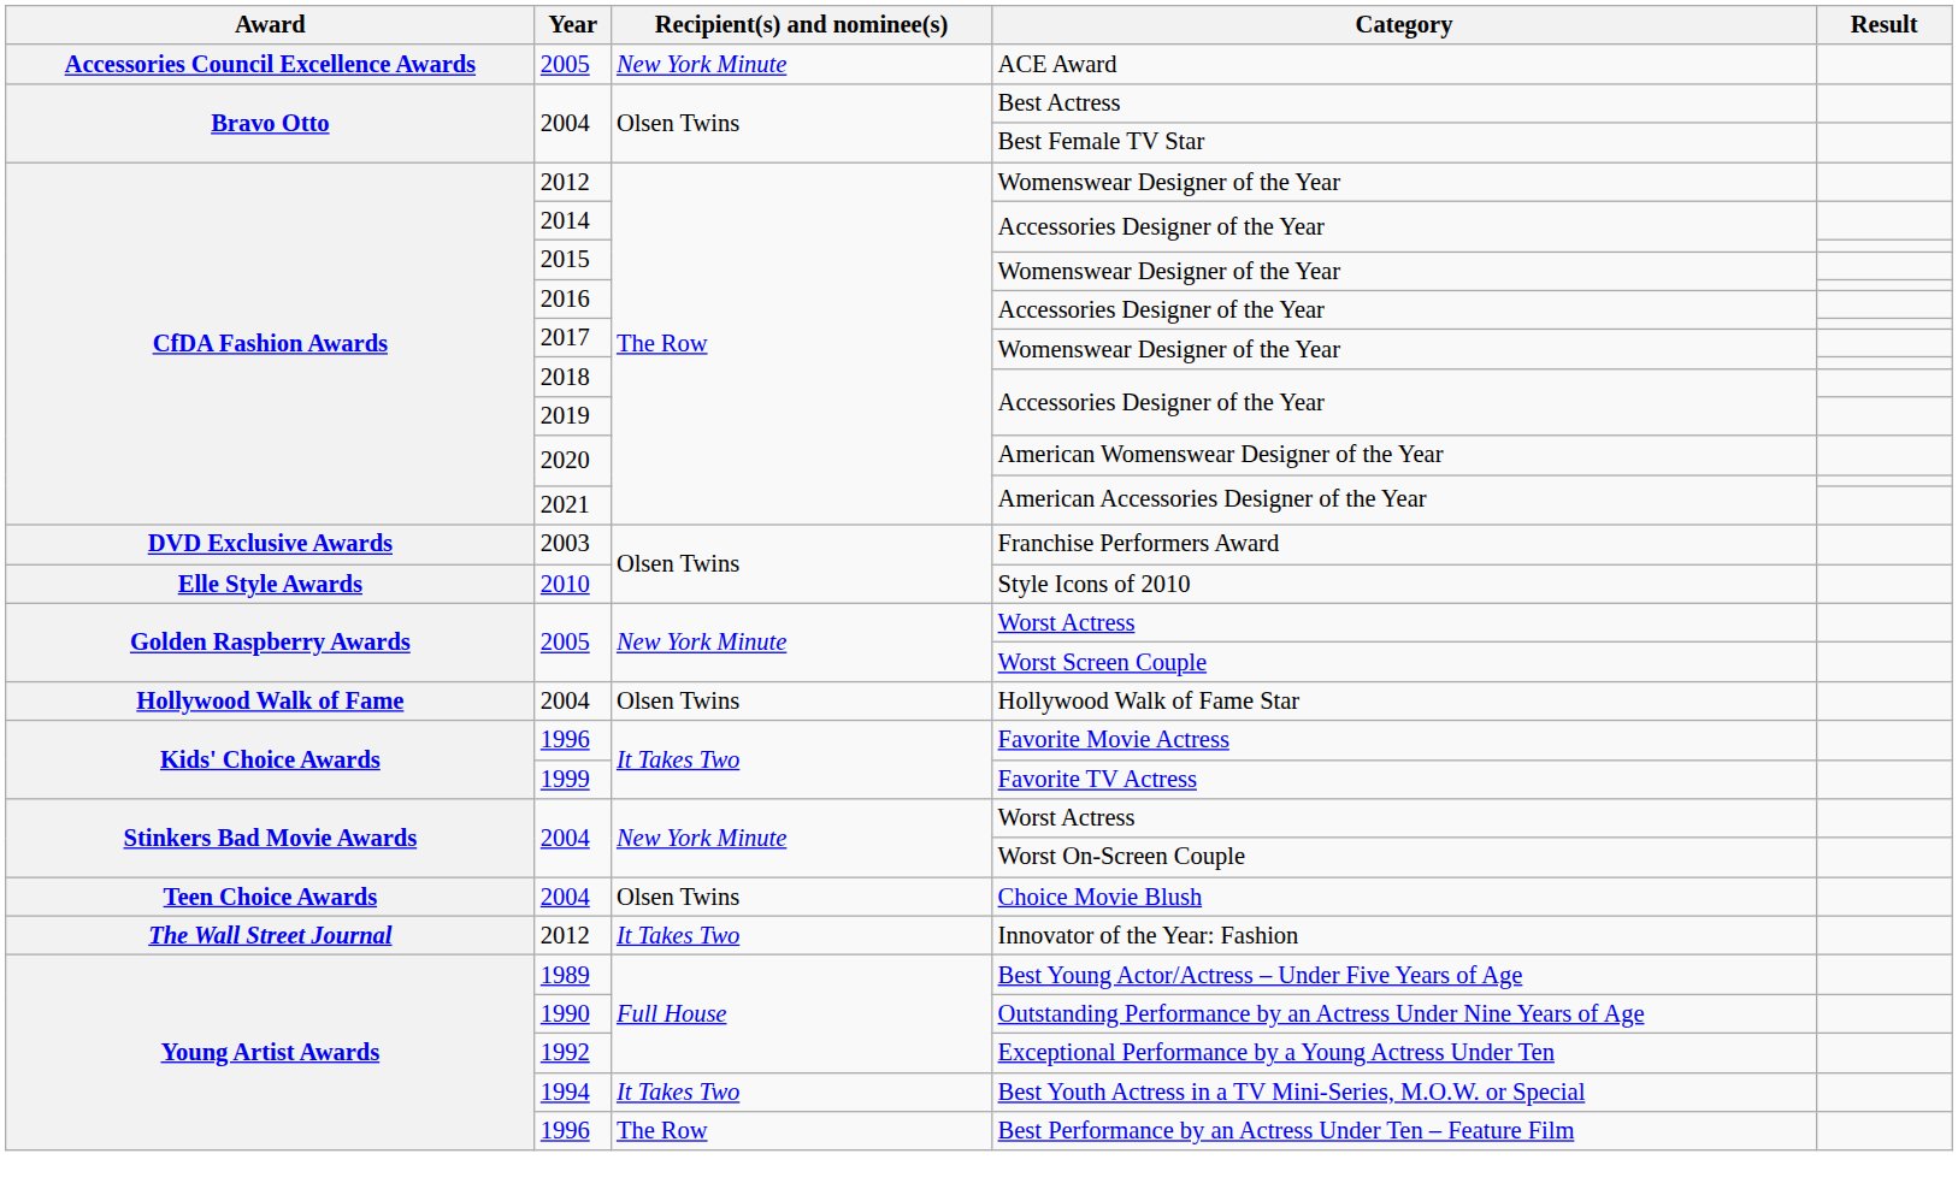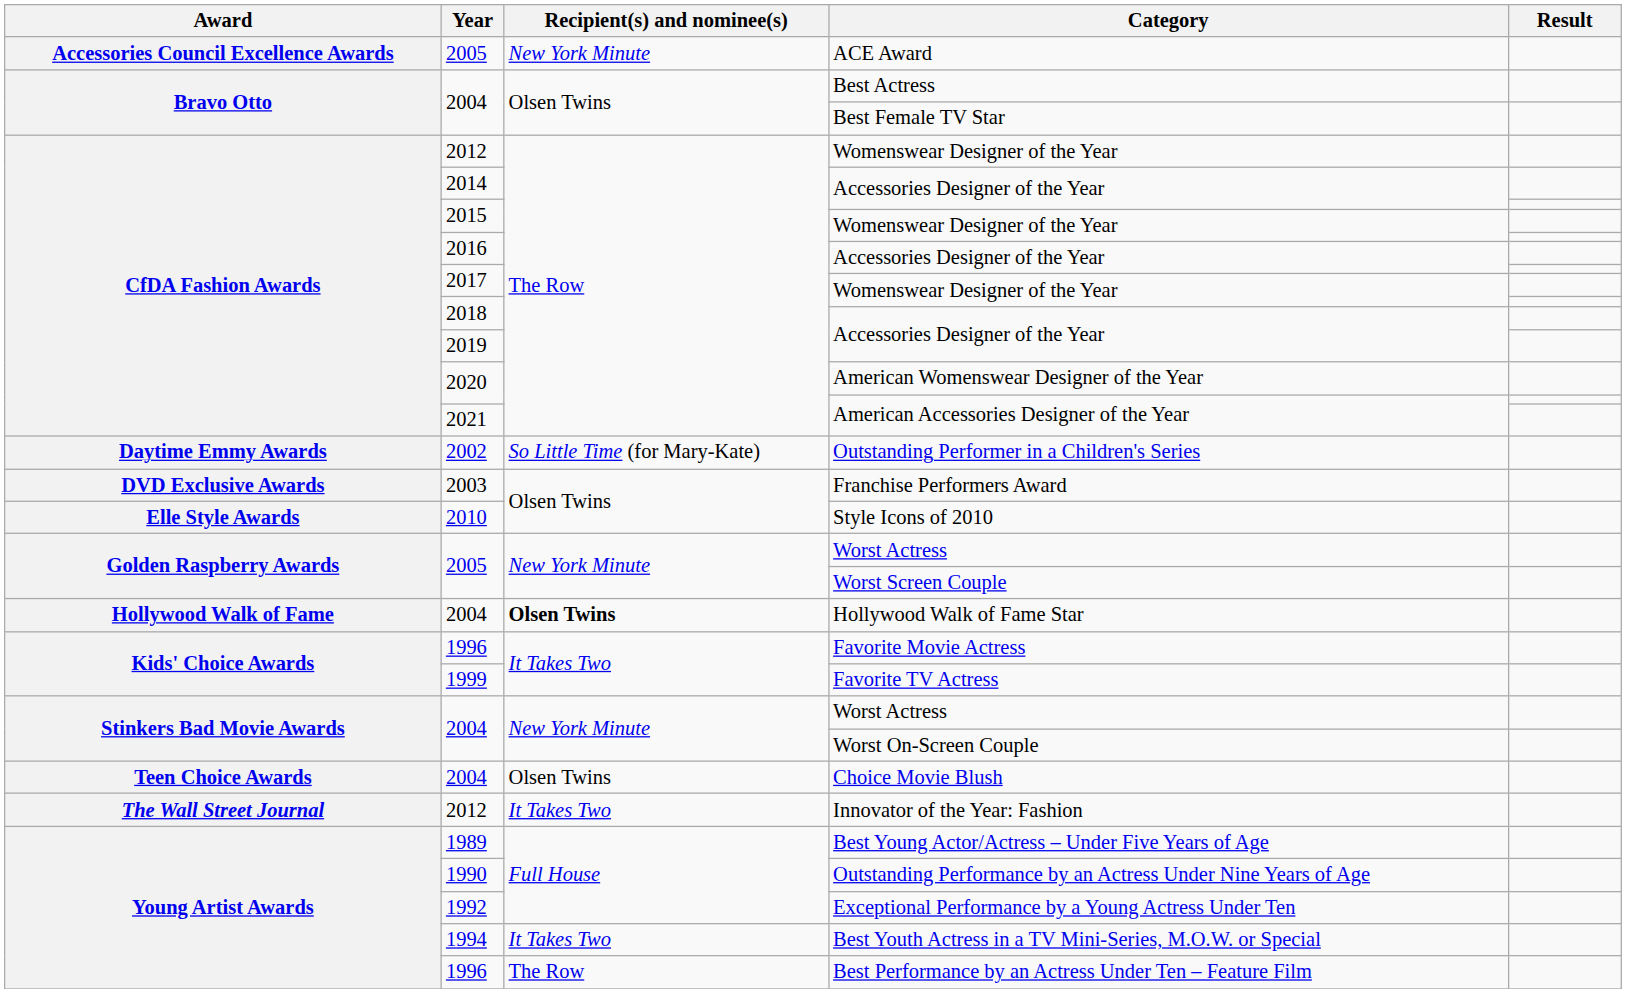 <table class="wikitable sortable plainrowheaders" style="width: 100%;">
 <tr>
 <th scope="col">Award</th>
 <th scope="col">Year</th>
 <th scope="col">Recipient(s) and nominee(s)</th>
 <th scope="col">Category</th>
 <th scope="col" style="width: 7%;">Result</th>
 </tr>
 <tr>
 <th scope="row"><a href='#'>Accessories Council Excellence Awards</a></th>
 <td><a href='#'>2005</a></td>
 <td><em><a href='#'>New York Minute</a></em></td>
 <td>ACE Award</td>
 <td></td>
 </tr>
 <tr>
 <th scope="row" rowspan="2"><a href='#'>Bravo Otto</a></th>
 <td rowspan="2">2004</td>
 <td rowspan=2>Olsen Twins</td>
 <td>Best Actress</td>
 <td></td>
 </tr>
 <tr>
 <td>Best Female TV Star</td>
 <td></td>
 </tr>
 <tr>
 <th scope="row" rowspan=14><a href='#'>CfDA Fashion Awards</a></th>
 <td>2012</td>
 <td rowspan=14><a href='#'>The Row</a></td>
 <td>Womenswear Designer of the Year</td>
 <td></td>
 </tr>
 <tr>
 <td>2014</td>
 <td rowspan=2>Accessories Designer of the Year</td>
 <td></td>
 </tr>
 <tr>
 <td rowspan=2>2015</td>
 <td></td>
 </tr>
 <tr>
 <td rowspan=2>Womenswear Designer of the Year</td>
 <td></td>
 </tr>
 <tr>
 <td rowspan=2>2016</td>
 <td></td>
 </tr>
 <tr>
 <td rowspan=2>Accessories Designer of the Year</td>
 <td></td>
 </tr>
 <tr>
 <td rowspan=2>2017</td>
 <td></td>
 </tr>
 <tr>
 <td rowspan=2>Womenswear Designer of the Year</td>
 <td></td>
 </tr>
 <tr>
 <td rowspan=2>2018</td>
 <td></td>
 </tr>
 <tr>
 <td rowspan=2>Accessories Designer of the Year</td>
 <td></td>
 </tr>
 <tr>
 <td rowspan=1>2019</td>
 <td></td>
 </tr>
 <tr>
 <td rowspan=2>2020</td>
 <td>American Womenswear Designer of the Year</td>
 <td></td>
 </tr>
 <tr>
 <td rowspan=2>American Accessories Designer of the Year</td>
 <td></td>
 </tr>
 <tr>
 <td>2021</td>
 <td></td>
 </tr>
 <tr>
+<th scope="row"><a href='#'>Daytime Emmy Awards</a></th>
+<td><a href='#'>2002</a></td>
+<td><em><a href='#'>So Little Time</a></em> (for Mary-Kate)</td>
+<td><a href='#'>Outstanding Performer in a Children's Series</a></td>
+<td></td>
+</tr>
+<tr>
 <th scope="row"><a href='#'>DVD Exclusive Awards</a></th>
 <td>2003</td>
 <td rowspan=2>Olsen Twins</td>
 <td>Franchise Performers Award</td>
 <td></td>
 </tr>
 <tr>
 <th scope="row"><a href='#'>Elle Style Awards</a></th>
 <td><a href='#'>2010</a></td>
 <td>Style Icons of 2010</td>
 <td></td>
 </tr>
 <tr>
 <th scope="row" rowspan=2><a href='#'>Golden Raspberry Awards</a></th>
 <td rowspan=2><a href='#'>2005</a></td>
 <td rowspan=2><em><a href='#'>New York Minute</a></em></td>
 <td><a href='#'>Worst Actress</a></td>
 <td></td>
 </tr>
 <tr>
 <td><a href='#'>Worst Screen Couple</a></td>
 <td></td>
 </tr>
 <tr>
 <th scope="row"><a href='#'>Hollywood Walk of Fame</a></th>
 <td>2004</td>
-<td>Olsen Twins</td>
+<td><strong>Olsen Twins</strong></td>
 <td>Hollywood Walk of Fame Star</td>
 <td></td>
 </tr>
 <tr>
 <th scope="row" rowspan=2><a href='#'>Kids' Choice Awards</a></th>
 <td><a href='#'>1996</a></td>
 <td rowspan=2><em><a href='#'>It Takes Two</a></em></td>
 <td><a href='#'>Favorite Movie Actress</a></td>
 <td></td>
 </tr>
 <tr>
 <td><a href='#'>1999</a></td>
 <td><a href='#'>Favorite TV Actress</a></td>
 <td></td>
 </tr>
 <tr>
 <th scope="row" rowspan=2><a href='#'>Stinkers Bad Movie Awards</a></th>
 <td rowspan=2><a href='#'>2004</a></td>
 <td rowspan=2><em><a href='#'>New York Minute</a></em></td>
 <td>Worst Actress</td>
 <td></td>
 </tr>
 <tr>
 <td>Worst On-Screen Couple</td>
 <td></td>
 </tr>
 <tr>
 <th scope="row"><a href='#'>Teen Choice Awards</a></th>
 <td><a href='#'>2004</a></td>
 <td>Olsen Twins</td>
 <td><a href='#'>Choice Movie Blush</a></td>
 <td></td>
 </tr>
 <tr>
 <th scope="row"><em><a href='#'>The Wall Street Journal</a></em></th>
 <td>2012</td>
 <td><em><a href='#'>It Takes Two</a></em></td>
 <td>Innovator of the Year: Fashion</td>
 <td></td>
 </tr>
 <tr>
 <th scope="row" rowspan="5"><a href='#'>Young Artist Awards</a></th>
 <td><a href='#'>1989</a></td>
 <td rowspan="3"><em><a href='#'>Full House</a></em></td>
 <td><a href='#'>Best Young Actor/Actress – Under Five Years of Age</a></td>
 <td></td>
 </tr>
 <tr>
 <td><a href='#'>1990</a></td>
 <td><a href='#'>Outstanding Performance by an Actress Under Nine Years of Age</a></td>
 <td></td>
 </tr>
 <tr>
 <td><a href='#'>1992</a></td>
 <td><a href='#'>Exceptional Performance by a Young Actress Under Ten</a></td>
 <td></td>
 </tr>
 <tr>
 <td><a href='#'>1994</a></td>
 <td><em><a href='#'>It Takes Two</a></em></td>
 <td><a href='#'>Best Youth Actress in a TV Mini-Series, M.O.W. or Special</a></td>
 <td></td>
 </tr>
 <tr>
 <td><a href='#'>1996</a></td>
 <td><a href='#'>The Row</a></td>
 <td><a href='#'>Best Performance by an Actress Under Ten – Feature Film</a></td>
 <td></td>
 </tr>
 </table>
